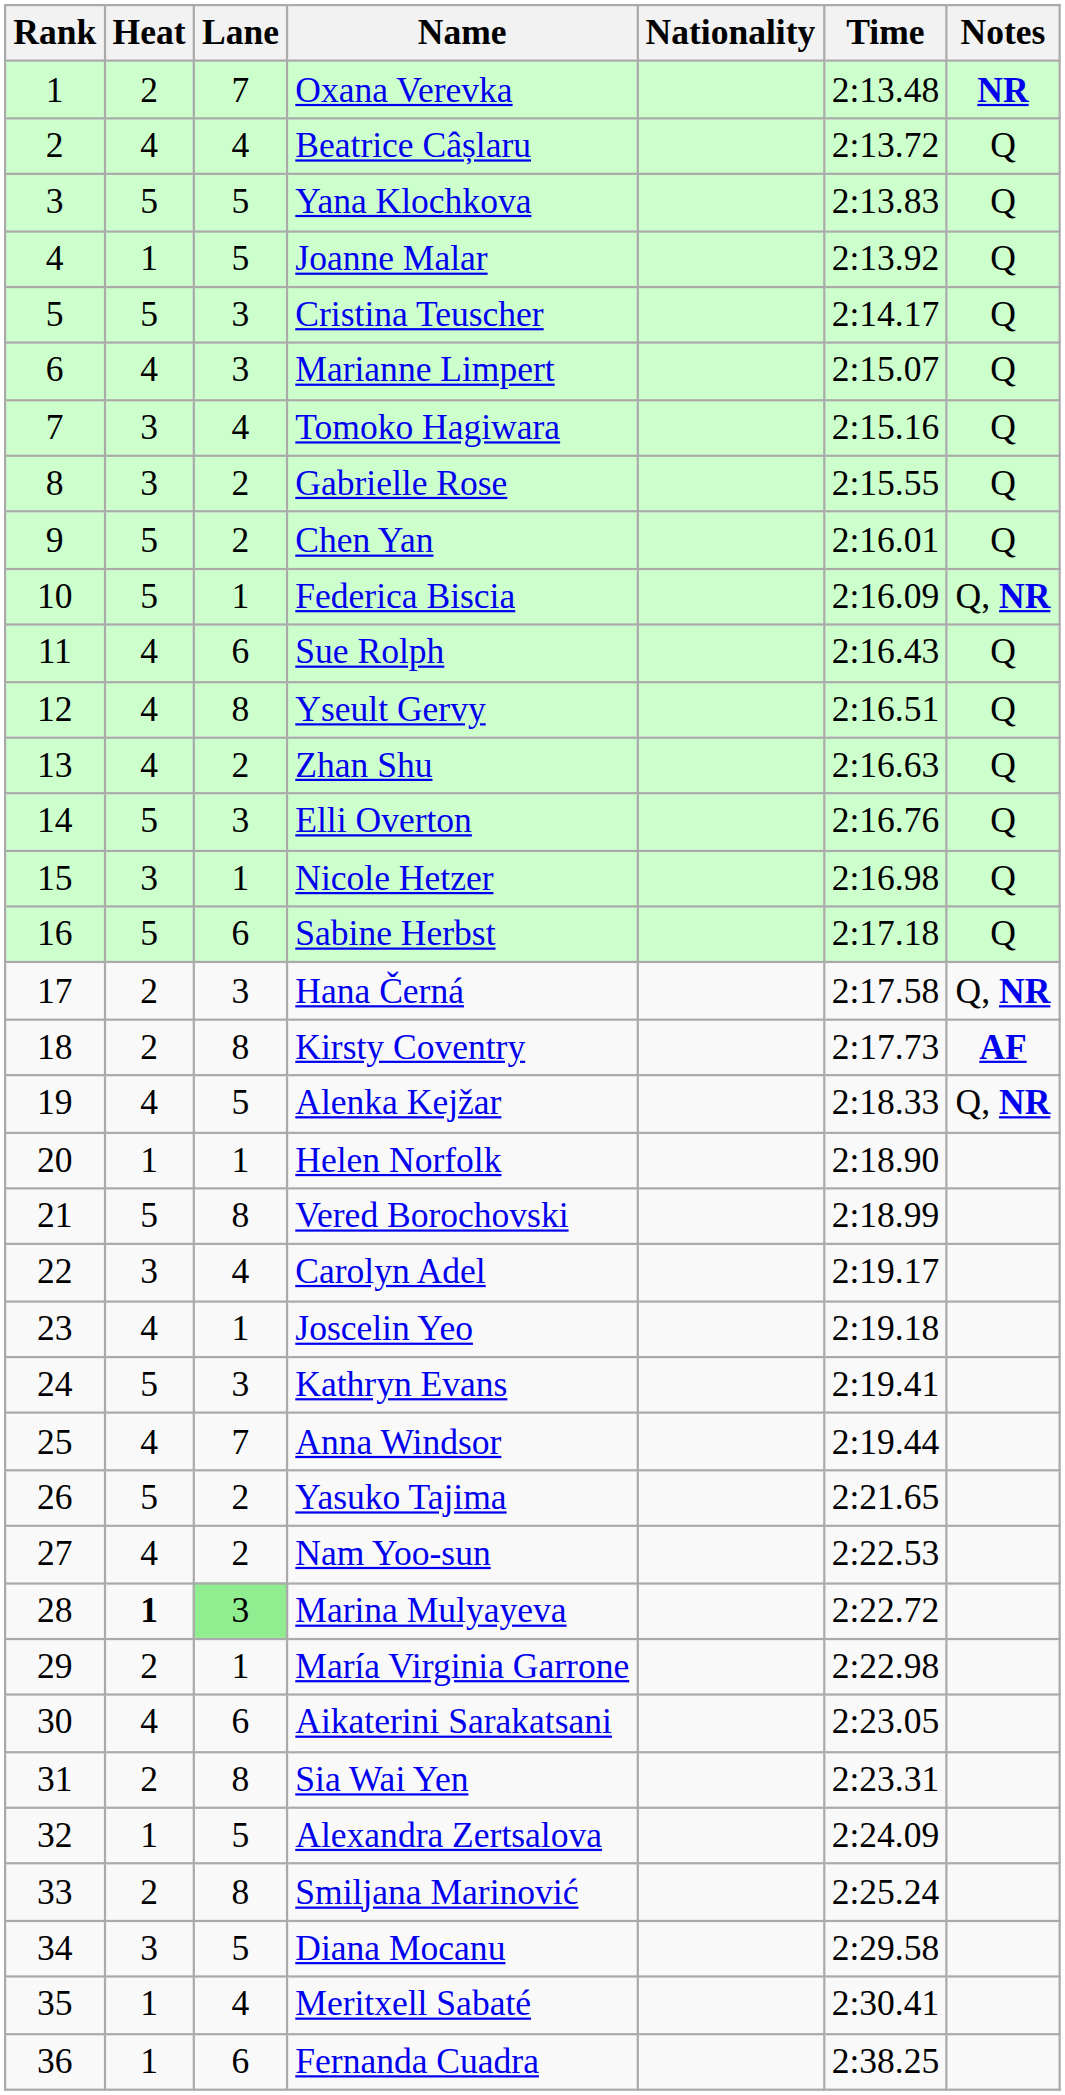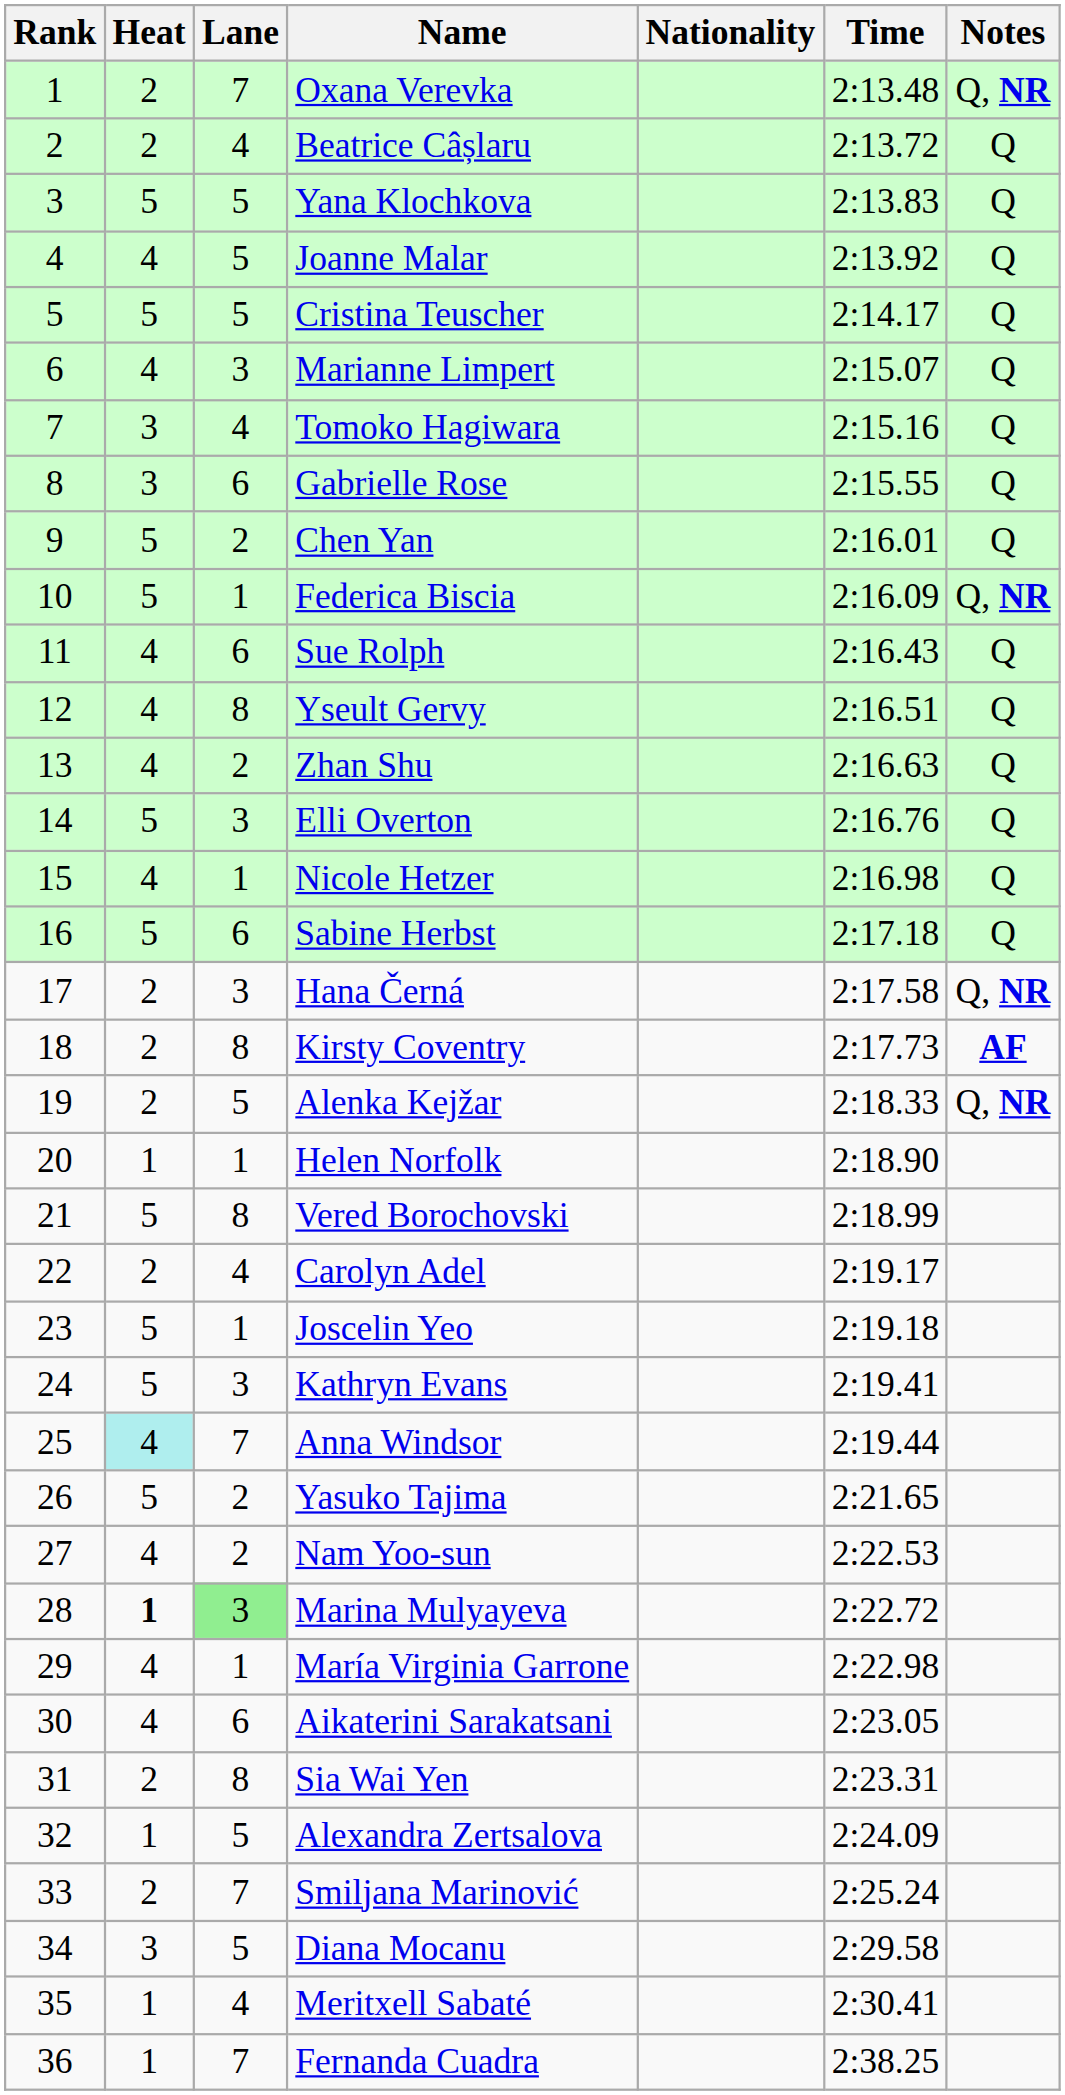 <table class="wikitable sortable" style="text-align:center">
 <tr>
 <th>Rank</th>
 <th>Heat</th>
 <th>Lane</th>
 <th>Name</th>
 <th>Nationality</th>
 <th>Time</th>
 <th>Notes</th>
 </tr>
 <tr bgcolor=#cfc>
 <td>1</td>
 <td>2</td>
 <td>7</td>
 <td align=left><a href='#'>Oxana Verevka</a></td>
 <td align=left></td>
 <td>2:13.48</td>
-<td><strong><a href='#'>NR</a></strong></td>
+<td>Q, <strong><a href='#'>NR</a></strong></td>
 </tr>
 <tr bgcolor=#cfc>
 <td>2</td>
-<td>4</td>
+<td>2</td>
 <td>4</td>
 <td align=left><a href='#'>Beatrice Câșlaru</a></td>
 <td align=left></td>
 <td>2:13.72</td>
 <td>Q</td>
 </tr>
 <tr bgcolor=#cfc>
 <td>3</td>
 <td>5</td>
 <td>5</td>
 <td align=left><a href='#'>Yana Klochkova</a></td>
 <td align=left></td>
 <td>2:13.83</td>
 <td>Q</td>
 </tr>
 <tr bgcolor=#cfc>
 <td>4</td>
-<td>1</td>
+<td>4</td>
 <td>5</td>
 <td align=left><a href='#'>Joanne Malar</a></td>
 <td align=left></td>
 <td>2:13.92</td>
 <td>Q</td>
 </tr>
 <tr bgcolor=#cfc>
 <td>5</td>
 <td>5</td>
-<td>3</td>
+<td>5</td>
 <td align=left><a href='#'>Cristina Teuscher</a></td>
 <td align=left></td>
 <td>2:14.17</td>
 <td>Q</td>
 </tr>
 <tr bgcolor=#cfc>
 <td>6</td>
 <td>4</td>
 <td>3</td>
 <td align=left><a href='#'>Marianne Limpert</a></td>
 <td align=left></td>
 <td>2:15.07</td>
 <td>Q</td>
 </tr>
 <tr bgcolor=#cfc>
 <td>7</td>
 <td>3</td>
 <td>4</td>
 <td align=left><a href='#'>Tomoko Hagiwara</a></td>
 <td align=left></td>
 <td>2:15.16</td>
 <td>Q</td>
 </tr>
 <tr bgcolor=#cfc>
 <td>8</td>
 <td>3</td>
-<td>2</td>
+<td>6</td>
 <td align=left><a href='#'>Gabrielle Rose</a></td>
 <td align=left></td>
 <td>2:15.55</td>
 <td>Q</td>
 </tr>
 <tr bgcolor=#cfc>
 <td>9</td>
 <td>5</td>
 <td>2</td>
 <td align=left><a href='#'>Chen Yan</a></td>
 <td align=left></td>
 <td>2:16.01</td>
 <td>Q</td>
 </tr>
 <tr bgcolor=#cfc>
 <td>10</td>
 <td>5</td>
 <td>1</td>
 <td align=left><a href='#'>Federica Biscia</a></td>
 <td align=left></td>
 <td>2:16.09</td>
 <td>Q, <strong><a href='#'>NR</a></strong></td>
 </tr>
 <tr bgcolor=#cfc>
 <td>11</td>
 <td>4</td>
 <td>6</td>
 <td align=left><a href='#'>Sue Rolph</a></td>
 <td align=left></td>
 <td>2:16.43</td>
 <td>Q</td>
 </tr>
 <tr bgcolor=#cfc>
 <td>12</td>
 <td>4</td>
 <td>8</td>
 <td align=left><a href='#'>Yseult Gervy</a></td>
 <td align=left></td>
 <td>2:16.51</td>
 <td>Q</td>
 </tr>
 <tr bgcolor=#cfc>
 <td>13</td>
 <td>4</td>
 <td>2</td>
 <td align=left><a href='#'>Zhan Shu</a></td>
 <td align=left></td>
 <td>2:16.63</td>
 <td>Q</td>
 </tr>
 <tr bgcolor=#cfc>
 <td>14</td>
 <td>5</td>
 <td>3</td>
 <td align=left><a href='#'>Elli Overton</a></td>
 <td align=left></td>
 <td>2:16.76</td>
 <td>Q</td>
 </tr>
 <tr bgcolor=#cfc>
 <td>15</td>
-<td>3</td>
+<td>4</td>
 <td>1</td>
 <td align=left><a href='#'>Nicole Hetzer</a></td>
 <td align=left></td>
 <td>2:16.98</td>
 <td>Q</td>
 </tr>
 <tr bgcolor=#cfc>
 <td>16</td>
 <td>5</td>
 <td>6</td>
 <td align=left><a href='#'>Sabine Herbst</a></td>
 <td align=left></td>
 <td>2:17.18</td>
 <td>Q</td>
 </tr>
 <tr>
 <td>17</td>
 <td>2</td>
 <td>3</td>
 <td align=left><a href='#'>Hana Černá</a></td>
 <td align=left></td>
 <td>2:17.58</td>
 <td>Q, <strong><a href='#'>NR</a></strong></td>
 </tr>
 <tr>
 <td>18</td>
 <td>2</td>
 <td>8</td>
 <td align=left><a href='#'>Kirsty Coventry</a></td>
 <td align=left></td>
 <td>2:17.73</td>
 <td><strong><a href='#'>AF</a></strong></td>
 </tr>
 <tr>
 <td>19</td>
-<td>4</td>
+<td>2</td>
 <td>5</td>
 <td align=left><a href='#'>Alenka Kejžar</a></td>
 <td align=left></td>
 <td>2:18.33</td>
 <td>Q, <strong><a href='#'>NR</a></strong></td>
 </tr>
 <tr>
 <td>20</td>
 <td>1</td>
 <td>1</td>
 <td align=left><a href='#'>Helen Norfolk</a></td>
 <td align=left></td>
 <td>2:18.90</td>
 <td></td>
 </tr>
 <tr>
 <td>21</td>
 <td>5</td>
 <td>8</td>
 <td align=left><a href='#'>Vered Borochovski</a></td>
 <td align=left></td>
 <td>2:18.99</td>
 <td></td>
 </tr>
 <tr>
 <td>22</td>
-<td>3</td>
+<td>2</td>
 <td>4</td>
 <td align=left><a href='#'>Carolyn Adel</a></td>
 <td align=left></td>
 <td>2:19.17</td>
 <td></td>
 </tr>
 <tr>
 <td>23</td>
-<td>4</td>
+<td>5</td>
 <td>1</td>
 <td align=left><a href='#'>Joscelin Yeo</a></td>
 <td align=left></td>
 <td>2:19.18</td>
 <td></td>
 </tr>
 <tr>
 <td>24</td>
 <td>5</td>
 <td>3</td>
 <td align=left><a href='#'>Kathryn Evans</a></td>
 <td align=left></td>
 <td>2:19.41</td>
 <td></td>
 </tr>
 <tr>
 <td>25</td>
-<td>4</td>
+<td style="background: paleturquoise;">4</td>
 <td>7</td>
 <td align=left><a href='#'>Anna Windsor</a></td>
 <td align=left></td>
 <td>2:19.44</td>
 <td></td>
 </tr>
 <tr>
 <td>26</td>
 <td>5</td>
 <td>2</td>
 <td align=left><a href='#'>Yasuko Tajima</a></td>
 <td align=left></td>
 <td>2:21.65</td>
 <td></td>
 </tr>
 <tr>
 <td>27</td>
 <td>4</td>
 <td>2</td>
 <td align=left><a href='#'>Nam Yoo-sun</a></td>
 <td align=left></td>
 <td>2:22.53</td>
 <td></td>
 </tr>
 <tr>
 <td>28</td>
 <td><strong>1</strong></td>
 <td style="background: lightgreen;">3</td>
 <td align=left><a href='#'>Marina Mulyayeva</a></td>
 <td align=left></td>
 <td>2:22.72</td>
 <td></td>
 </tr>
 <tr>
 <td>29</td>
-<td>2</td>
+<td>4</td>
 <td>1</td>
 <td align=left><a href='#'>María Virginia Garrone</a></td>
 <td align=left></td>
 <td>2:22.98</td>
 <td></td>
 </tr>
 <tr>
 <td>30</td>
 <td>4</td>
 <td>6</td>
 <td align=left><a href='#'>Aikaterini Sarakatsani</a></td>
 <td align=left></td>
 <td>2:23.05</td>
 <td></td>
 </tr>
 <tr>
 <td>31</td>
 <td>2</td>
 <td>8</td>
 <td align=left><a href='#'>Sia Wai Yen</a></td>
 <td align=left></td>
 <td>2:23.31</td>
 <td></td>
 </tr>
 <tr>
 <td>32</td>
 <td>1</td>
 <td>5</td>
 <td align=left><a href='#'>Alexandra Zertsalova</a></td>
 <td align=left></td>
 <td>2:24.09</td>
 <td></td>
 </tr>
 <tr>
 <td>33</td>
 <td>2</td>
-<td>8</td>
+<td>7</td>
 <td align=left><a href='#'>Smiljana Marinović</a></td>
 <td align=left></td>
 <td>2:25.24</td>
 <td></td>
 </tr>
 <tr>
 <td>34</td>
 <td>3</td>
 <td>5</td>
 <td align=left><a href='#'>Diana Mocanu</a></td>
 <td align=left></td>
 <td>2:29.58</td>
 <td></td>
 </tr>
 <tr>
 <td>35</td>
 <td>1</td>
 <td>4</td>
 <td align=left><a href='#'>Meritxell Sabaté</a></td>
 <td align=left></td>
 <td>2:30.41</td>
 <td></td>
 </tr>
 <tr>
 <td>36</td>
 <td>1</td>
-<td>6</td>
+<td>7</td>
 <td align=left><a href='#'>Fernanda Cuadra</a></td>
 <td align=left></td>
 <td>2:38.25</td>
 <td></td>
 </tr>
 </table>
